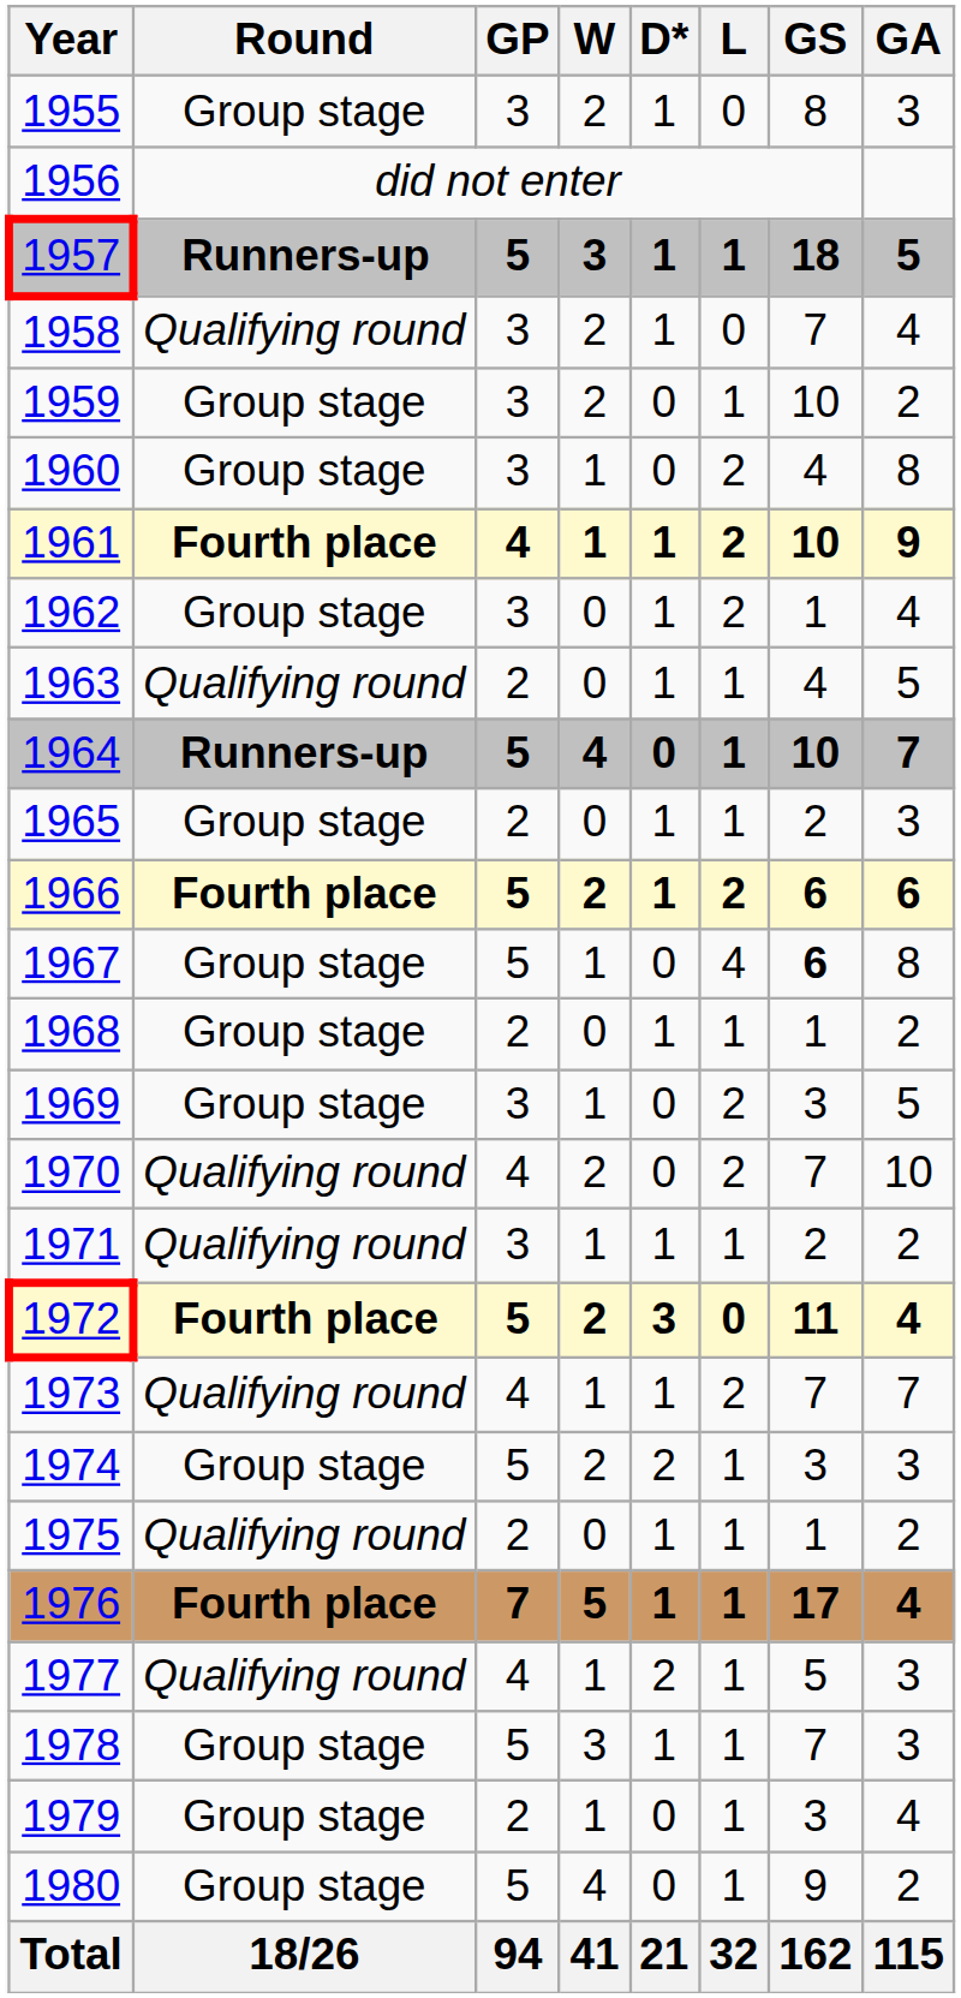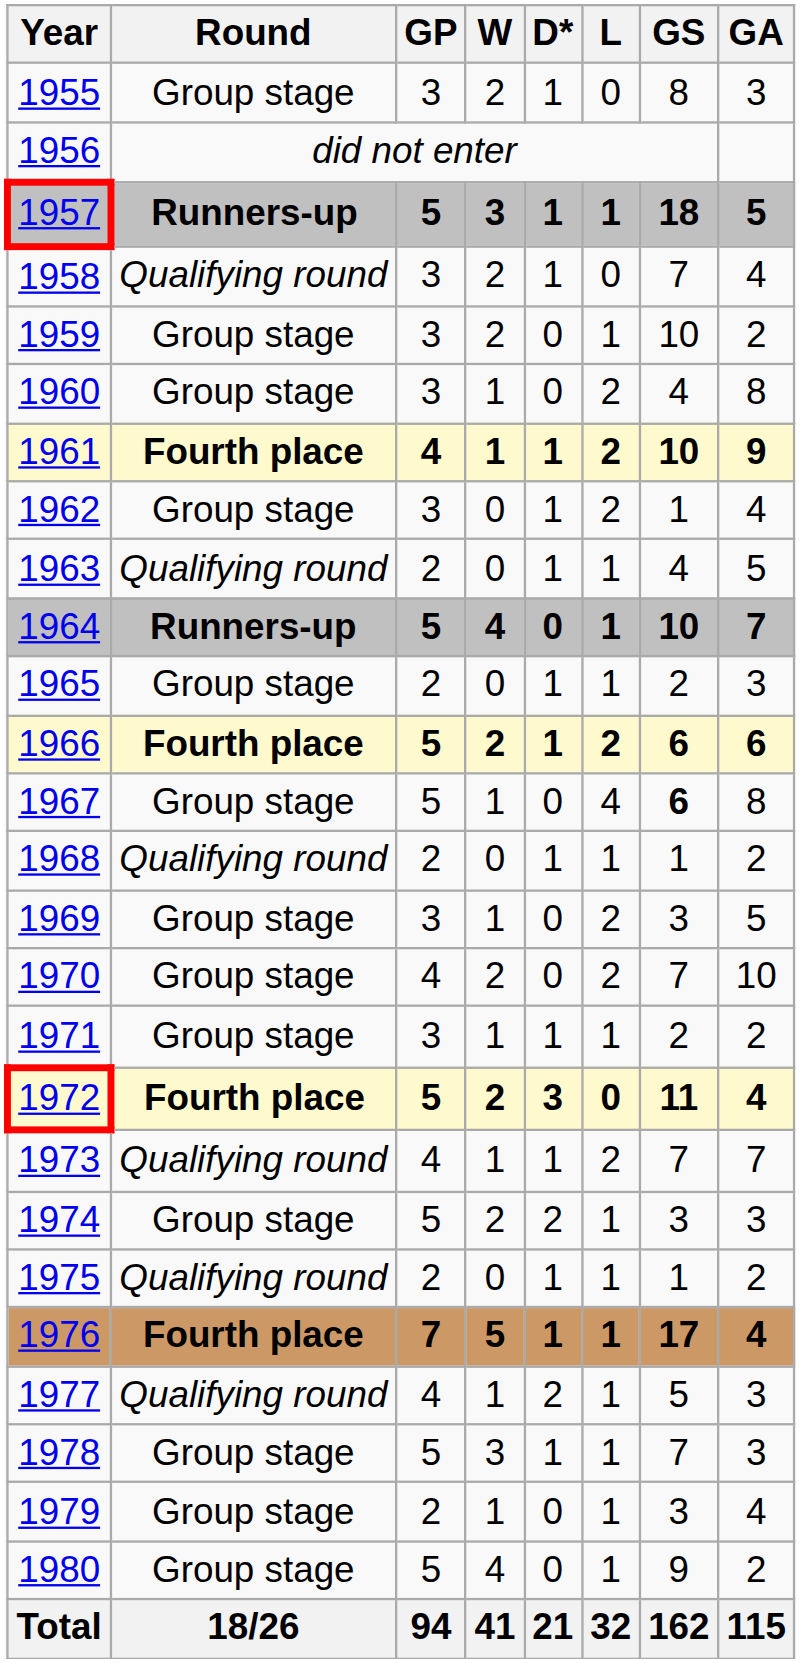 <table class="wikitable" style="text-align: center;">
 <tr>
 <th>Year</th>
 <th>Round</th>
 <th>GP</th>
 <th>W</th>
 <th>D*</th>
 <th>L</th>
 <th>GS</th>
 <th>GA</th>
 </tr>
 <tr>
 <td> <a href='#'>1955</a></td>
 <td>Group stage</td>
 <td>3</td>
 <td>2</td>
 <td>1</td>
 <td>0</td>
 <td>8</td>
 <td>3</td>
 </tr>
 <tr>
 <td> <a href='#'>1956</a></td>
 <td colspan=6><em>did not enter</em></td>
 </tr>
 <tr bgcolor=silver>
 <td style="border: 3px solid red"> <a href='#'>1957</a></td>
 <td><strong>Runners-up</strong></td>
 <td><strong>5</strong></td>
 <td><strong>3</strong></td>
 <td><strong>1</strong></td>
 <td><strong>1</strong></td>
 <td><strong>18</strong></td>
 <td><strong>5 </strong></td>
 </tr>
 <tr>
 <td> <a href='#'>1958</a></td>
 <td><em>Qualifying round</em></td>
 <td>3</td>
 <td>2</td>
 <td>1</td>
 <td>0</td>
 <td>7</td>
 <td>4</td>
 </tr>
 <tr>
 <td> <a href='#'>1959</a></td>
 <td>Group stage</td>
 <td>3</td>
 <td>2</td>
 <td>0</td>
 <td>1</td>
 <td>10</td>
 <td>2</td>
 </tr>
 <tr>
 <td> <a href='#'>1960</a></td>
 <td>Group stage</td>
 <td>3</td>
 <td>1</td>
 <td>0</td>
 <td>2</td>
 <td>4</td>
 <td>8</td>
 </tr>
 <tr bgcolor=LemonChiffon>
 <td> <a href='#'>1961</a></td>
 <td><strong>Fourth place</strong></td>
 <td><strong>4</strong></td>
 <td><strong>1</strong></td>
 <td><strong>1</strong></td>
 <td><strong>2</strong></td>
 <td><strong>10</strong></td>
 <td><strong>9</strong></td>
 </tr>
 <tr>
 <td> <a href='#'>1962</a></td>
 <td>Group stage</td>
 <td>3</td>
 <td>0</td>
 <td>1</td>
 <td>2</td>
 <td>1</td>
 <td>4</td>
 </tr>
 <tr>
 <td> <a href='#'>1963</a></td>
 <td><em>Qualifying round</em></td>
 <td>2</td>
 <td>0</td>
 <td>1</td>
 <td>1</td>
 <td>4</td>
 <td>5</td>
 </tr>
 <tr bgcolor=silver>
 <td> <a href='#'>1964</a></td>
 <td><strong>Runners-up</strong></td>
 <td><strong>5</strong></td>
 <td><strong>4</strong></td>
 <td><strong>0</strong></td>
 <td><strong>1</strong></td>
 <td><strong>10</strong></td>
 <td><strong>7</strong></td>
 </tr>
 <tr>
 <td> <a href='#'>1965</a></td>
 <td>Group stage</td>
 <td>2</td>
 <td>0</td>
 <td>1</td>
 <td>1</td>
 <td>2</td>
 <td>3</td>
 </tr>
 <tr bgcolor=LemonChiffon>
 <td> <a href='#'>1966</a></td>
 <td><strong>Fourth place</strong></td>
 <td><strong>5</strong></td>
 <td><strong>2</strong></td>
 <td><strong>1</strong></td>
 <td><strong>2</strong></td>
 <td><strong>6</strong></td>
 <td><strong>6</strong></td>
 </tr>
 <tr>
 <td> <a href='#'>1967</a></td>
 <td>Group stage</td>
 <td>5</td>
 <td>1</td>
 <td>0</td>
 <td>4</td>
 <td><strong>6</strong></td>
 <td>8</td>
 </tr>
 <tr>
 <td> <a href='#'>1968</a></td>
-<td>Group stage</td>
+<td><em>Qualifying round</em></td>
 <td>2</td>
 <td>0</td>
 <td>1</td>
 <td>1</td>
 <td>1</td>
 <td>2</td>
 </tr>
 <tr>
 <td> <a href='#'>1969</a></td>
 <td>Group stage</td>
 <td>3</td>
 <td>1</td>
 <td>0</td>
 <td>2</td>
 <td>3</td>
 <td>5</td>
 </tr>
 <tr>
 <td> <a href='#'>1970</a></td>
-<td><em>Qualifying round</em></td>
+<td>Group stage</td>
 <td>4</td>
 <td>2</td>
 <td>0</td>
 <td>2</td>
 <td>7</td>
 <td>10</td>
 </tr>
 <tr>
 <td> <a href='#'>1971</a></td>
-<td><em>Qualifying round</em></td>
+<td>Group stage</td>
 <td>3</td>
 <td>1</td>
 <td>1</td>
 <td>1</td>
 <td>2</td>
 <td>2</td>
 </tr>
 <tr bgcolor=LemonChiffon>
 <td style="border: 3px solid red"> <a href='#'>1972</a></td>
 <td><strong>Fourth place</strong></td>
 <td><strong>5</strong></td>
 <td><strong>2</strong></td>
 <td><strong>3</strong></td>
 <td><strong>0</strong></td>
 <td><strong>11</strong></td>
 <td><strong>4</strong></td>
 </tr>
 <tr>
 <td> <a href='#'>1973</a></td>
 <td><em>Qualifying round</em></td>
 <td>4</td>
 <td>1</td>
 <td>1</td>
 <td>2</td>
 <td>7</td>
 <td>7</td>
 </tr>
 <tr>
 <td> <a href='#'>1974</a></td>
 <td>Group stage</td>
 <td>5</td>
 <td>2</td>
 <td>2</td>
 <td>1</td>
 <td>3</td>
 <td>3</td>
 </tr>
 <tr>
 <td> <a href='#'>1975</a></td>
 <td><em>Qualifying round</em></td>
 <td>2</td>
 <td>0</td>
 <td>1</td>
 <td>1</td>
 <td>1</td>
 <td>2</td>
 </tr>
 <tr bgcolor="#cc9966">
 <td> <a href='#'>1976</a></td>
 <td><strong>Fourth place</strong></td>
 <td><strong>7</strong></td>
 <td><strong>5</strong></td>
 <td><strong>1</strong></td>
 <td><strong>1</strong></td>
 <td><strong>17</strong></td>
 <td><strong>4</strong></td>
 </tr>
 <tr>
 <td> <a href='#'>1977</a></td>
 <td><em>Qualifying round</em></td>
 <td>4</td>
 <td>1</td>
 <td>2</td>
 <td>1</td>
 <td>5</td>
 <td>3</td>
 </tr>
 <tr>
 <td> <a href='#'>1978</a></td>
 <td>Group stage</td>
 <td>5</td>
 <td>3</td>
 <td>1</td>
 <td>1</td>
 <td>7</td>
 <td>3</td>
 </tr>
 <tr>
 <td> <a href='#'>1979</a></td>
 <td>Group stage</td>
 <td>2</td>
 <td>1</td>
 <td>0</td>
 <td>1</td>
 <td>3</td>
 <td>4</td>
 </tr>
 <tr>
 <td> <a href='#'>1980</a></td>
 <td>Group stage</td>
 <td>5</td>
 <td>4</td>
 <td>0</td>
 <td>1</td>
 <td>9</td>
 <td>2</td>
 </tr>
 <tr>
 <th><strong>Total</strong></th>
 <th><strong>18/26</strong></th>
 <th><strong>94</strong></th>
 <th><strong>41</strong></th>
 <th><strong>21</strong></th>
 <th><strong>32</strong></th>
 <th><strong>162</strong></th>
 <th><strong>115</strong></th>
 </tr>
 </table>
